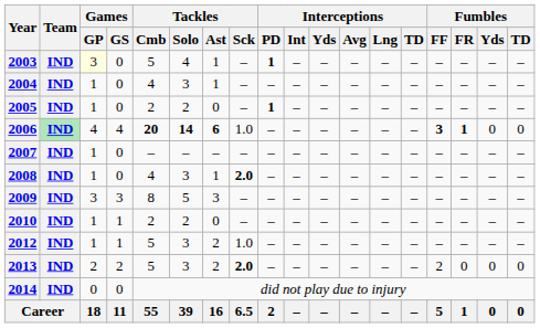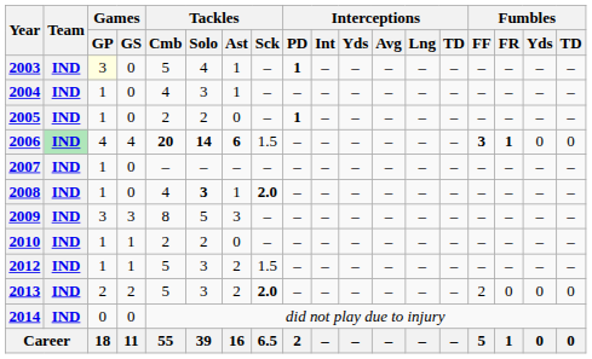 <table class= "wikitable" style="text-align:center;">
 <tr>
 <th rowspan="2">Year</th>
 <th rowspan="2">Team</th>
 <th colspan="2">Games</th>
 <th colspan="4">Tackles</th>
 <th colspan="6">Interceptions</th>
 <th colspan="4">Fumbles</th>
 </tr>
 <tr>
 <th>GP</th>
 <th>GS</th>
 <th>Cmb</th>
 <th>Solo</th>
 <th>Ast</th>
 <th>Sck</th>
 <th>PD</th>
 <th>Int</th>
 <th>Yds</th>
 <th>Avg</th>
 <th>Lng</th>
 <th>TD</th>
 <th>FF</th>
 <th>FR</th>
 <th>Yds</th>
 <th>TD</th>
 </tr>
 <tr>
 <th><a href='#'>2003</a></th>
 <th><a href='#'>IND</a></th>
 <td style="background: lightyellow;">3</td>
 <td>0</td>
 <td>5</td>
 <td>4</td>
 <td>1</td>
 <td>–</td>
 <td><strong>1</strong></td>
 <td>–</td>
 <td>–</td>
 <td>–</td>
 <td>–</td>
 <td>–</td>
 <td>–</td>
 <td>–</td>
 <td>–</td>
 <td>–</td>
 </tr>
 <tr>
 <th><a href='#'>2004</a></th>
 <th><a href='#'>IND</a></th>
 <td>1</td>
 <td>0</td>
 <td>4</td>
 <td>3</td>
 <td>1</td>
 <td>–</td>
 <td>–</td>
 <td>–</td>
 <td>–</td>
 <td>–</td>
 <td>–</td>
 <td>–</td>
 <td>–</td>
 <td>–</td>
 <td>–</td>
 <td>–</td>
 </tr>
 <tr>
 <th><a href='#'>2005</a></th>
 <th><a href='#'>IND</a></th>
 <td>1</td>
 <td>0</td>
 <td>2</td>
 <td>2</td>
 <td>0</td>
 <td>–</td>
 <td><strong>1</strong></td>
 <td>–</td>
 <td>–</td>
 <td>–</td>
 <td>–</td>
 <td>–</td>
 <td>–</td>
 <td>–</td>
 <td>–</td>
 <td>–</td>
 </tr>
 <tr>
 <th><a href='#'>2006</a></th>
 <th style="background:#afe6ba;"><a href='#'>IND</a></th>
 <td>4</td>
 <td>4</td>
 <td><strong>20</strong></td>
 <td><strong>14</strong></td>
 <td><strong>6</strong></td>
-<td>1.0</td>
+<td>1.5</td>
 <td>–</td>
 <td>–</td>
 <td>–</td>
 <td>–</td>
 <td>–</td>
 <td>–</td>
 <td><strong>3</strong></td>
 <td><strong>1</strong></td>
 <td>0</td>
 <td>0</td>
 </tr>
 <tr>
 <th><a href='#'>2007</a></th>
 <th><a href='#'>IND</a></th>
 <td>1</td>
 <td>0</td>
 <td>–</td>
 <td>–</td>
 <td>–</td>
 <td>–</td>
 <td>–</td>
 <td>–</td>
 <td>–</td>
 <td>–</td>
 <td>–</td>
 <td>–</td>
 <td>–</td>
 <td>–</td>
 <td>–</td>
 <td>–</td>
 </tr>
 <tr>
 <th><a href='#'>2008</a></th>
 <th><a href='#'>IND</a></th>
 <td>1</td>
 <td>0</td>
 <td>4</td>
-<td>3</td>
+<td><strong>3</strong></td>
 <td>1</td>
 <td><strong>2.0</strong></td>
 <td>–</td>
 <td>–</td>
 <td>–</td>
 <td>–</td>
 <td>–</td>
 <td>–</td>
 <td>–</td>
 <td>–</td>
 <td>–</td>
 <td>–</td>
 </tr>
 <tr>
 <th><a href='#'>2009</a></th>
 <th><a href='#'>IND</a></th>
 <td>3</td>
 <td>3</td>
 <td>8</td>
 <td>5</td>
 <td>3</td>
 <td>–</td>
 <td>–</td>
 <td>–</td>
 <td>–</td>
 <td>–</td>
 <td>–</td>
 <td>–</td>
 <td>–</td>
 <td>–</td>
 <td>–</td>
 <td>–</td>
 </tr>
 <tr>
 <th><a href='#'>2010</a></th>
 <th><a href='#'>IND</a></th>
 <td>1</td>
 <td>1</td>
 <td>2</td>
 <td>2</td>
 <td>0</td>
 <td>–</td>
 <td>–</td>
 <td>–</td>
 <td>–</td>
 <td>–</td>
 <td>–</td>
 <td>–</td>
 <td>–</td>
 <td>–</td>
 <td>–</td>
 <td>–</td>
 </tr>
 <tr>
 <th><a href='#'>2012</a></th>
 <th><a href='#'>IND</a></th>
 <td>1</td>
 <td>1</td>
 <td>5</td>
 <td>3</td>
 <td>2</td>
-<td>1.0</td>
+<td>1.5</td>
 <td>–</td>
 <td>–</td>
 <td>–</td>
 <td>–</td>
 <td>–</td>
 <td>–</td>
 <td>–</td>
 <td>–</td>
 <td>–</td>
 <td>–</td>
 </tr>
 <tr>
 <th><a href='#'>2013</a></th>
 <th><a href='#'>IND</a></th>
 <td>2</td>
 <td>2</td>
 <td>5</td>
 <td>3</td>
 <td>2</td>
 <td><strong>2.0</strong></td>
 <td>–</td>
 <td>–</td>
 <td>–</td>
 <td>–</td>
 <td>–</td>
 <td>–</td>
 <td>2</td>
 <td>0</td>
 <td>0</td>
 <td>0</td>
 </tr>
 <tr>
 <th><a href='#'>2014</a></th>
 <th><a href='#'>IND</a></th>
 <td>0</td>
 <td>0</td>
 <td colspan="14"><em>did not play due to injury</em></td>
 </tr>
 <tr>
 <th colspan="2">Career</th>
 <th>18</th>
 <th>11</th>
 <th>55</th>
 <th>39</th>
 <th>16</th>
 <th>6.5</th>
 <th>2</th>
 <th>–</th>
 <th>–</th>
 <th>–</th>
 <th>–</th>
 <th>–</th>
 <th>5</th>
 <th>1</th>
 <th>0</th>
 <th>0</th>
 </tr>
 </table>
